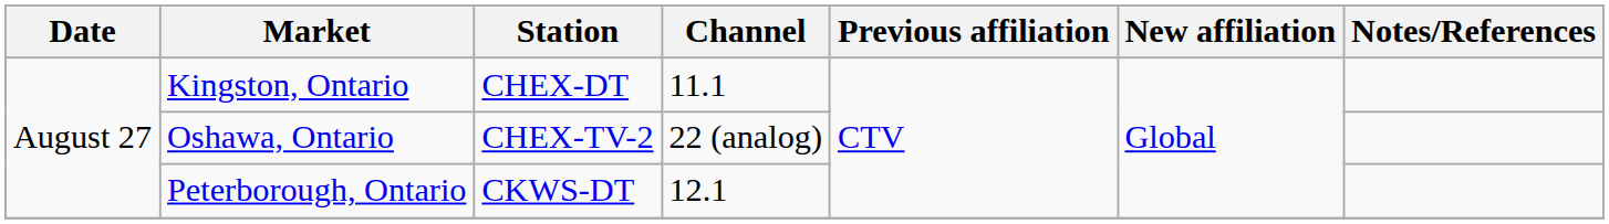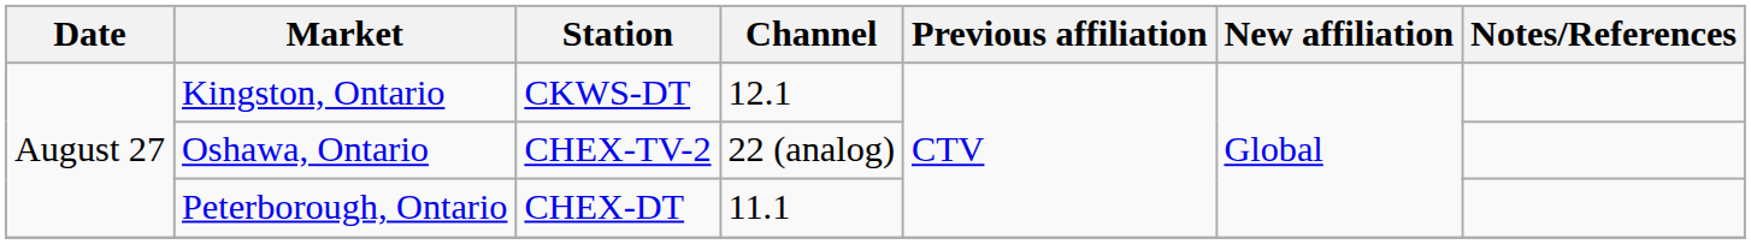 <table class="wikitable">
 <tr>
 <th>Date</th>
 <th>Market</th>
 <th>Station</th>
 <th>Channel</th>
 <th>Previous affiliation</th>
 <th>New affiliation</th>
 <th>Notes/References</th>
 </tr>
 <tr>
 <td rowspan=3>August 27</td>
 <td><a href='#'>Kingston, Ontario</a></td>
-<td><a href='#'>CHEX-DT</a></td>
-<td>11.1</td>
+<td><a href='#'>CKWS-DT</a></td>
+<td>12.1</td>
 <td rowspan=3><a href='#'>CTV</a></td>
 <td rowspan=3><a href='#'>Global</a></td>
 <td></td>
 </tr>
 <tr>
 <td><a href='#'>Oshawa, Ontario</a></td>
 <td><a href='#'>CHEX-TV-2</a></td>
 <td>22 (analog)</td>
 <td></td>
 </tr>
 <tr>
 <td><a href='#'>Peterborough, Ontario</a></td>
-<td><a href='#'>CKWS-DT</a></td>
-<td>12.1</td>
+<td><a href='#'>CHEX-DT</a></td>
+<td>11.1</td>
 <td></td>
 </tr>
 <tr>
 </tr>
 </table>
